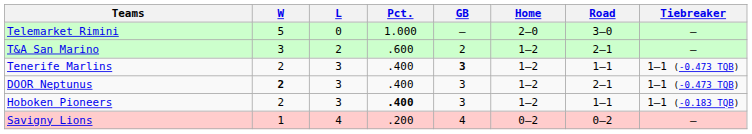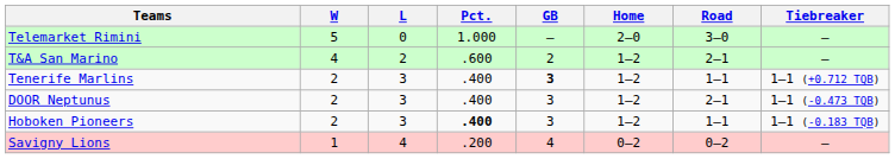 <table class="wikitable" width="70%" style="text-align:center;">
 <tr>
 <th width="30%">Teams</th>
 <th width="7%"><a href='#'>W</a></th>
 <th width="7%"><a href='#'>L</a></th>
 <th width="8%"><a href='#'>Pct.</a></th>
 <th width="7%"><a href='#'>GB</a></th>
 <th width="9%"><a href='#'>Home</a></th>
 <th width="9%"><a href='#'>Road</a></th>
 <th width="13%"><a href='#'>Tiebreaker</a></th>
 </tr>
 <tr bgcolor="CCFFCC">
 <td align=left> <a href='#'>Telemarket Rimini</a></td>
 <td>5</td>
 <td>0</td>
 <td>1.000</td>
 <td>—</td>
 <td>2–0</td>
 <td>3–0</td>
 <td>—</td>
 </tr>
 <tr bgcolor="CCFFCC">
 <td align=left> <a href='#'>T&A San Marino</a></td>
-<td>3</td>
+<td>4</td>
 <td>2</td>
 <td>.600</td>
 <td>2</td>
 <td>1–2</td>
 <td>2–1</td>
 <td>—</td>
 </tr>
 <tr>
 <td align=left> <a href='#'>Tenerife Marlins</a></td>
 <td>2</td>
 <td>3</td>
 <td>.400</td>
 <td><strong>3</strong></td>
 <td>1–2</td>
 <td>1–1</td>
-<td>1–1 <small>(<a href='#'>-0.473 TQB</a>)</small></td>
+<td>1–1 <small>(<a href='#'>+0.712 TQB</a>)</small></td>
 </tr>
 <tr>
 <td align=left> <a href='#'>DOOR Neptunus</a></td>
-<td><strong>2</strong></td>
+<td>2</td>
 <td>3</td>
 <td>.400</td>
 <td>3</td>
 <td>1–2</td>
 <td>2–1</td>
 <td>1–1 <small>(<a href='#'>-0.473 TQB</a>)</small></td>
 </tr>
 <tr>
 <td align=left> <a href='#'>Hoboken Pioneers</a></td>
 <td>2</td>
 <td>3</td>
 <td><strong>.400</strong></td>
 <td>3</td>
 <td>1–2</td>
 <td>1–1</td>
 <td>1–1 <small>(<a href='#'>-0.183 TQB</a>)</small></td>
 </tr>
 <tr bgcolor="FFCCCC">
 <td align=left> <a href='#'>Savigny Lions</a></td>
 <td>1</td>
 <td>4</td>
 <td>.200</td>
 <td>4</td>
 <td>0–2</td>
 <td>0–2</td>
 <td>—</td>
 </tr>
 </table>
